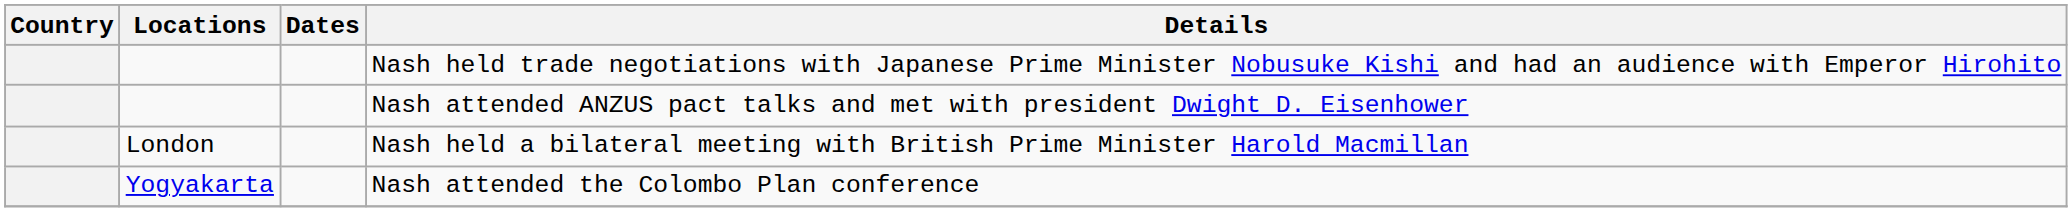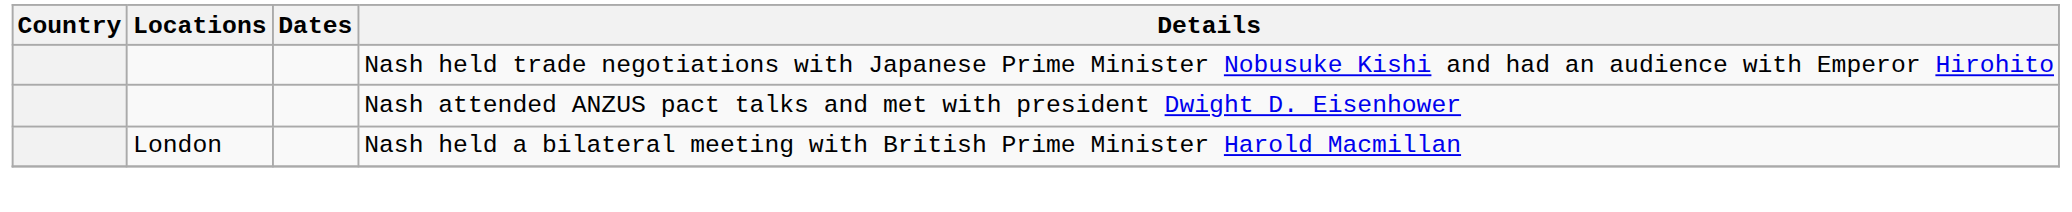 <table class="wikitable sortable" border="1" style="margin: 1em auto 1em auto">
 <tr>
 <th>Country</th>
 <th>Locations</th>
 <th>Dates</th>
 <th class="unsortable">Details</th>
 </tr>
 <tr>
 <th scope="row"></th>
 <td></td>
 <td></td>
 <td>Nash held trade negotiations with Japanese Prime Minister <a href='#'>Nobusuke Kishi</a> and had an audience with Emperor <a href='#'>Hirohito</a></td>
 </tr>
 <tr>
 <th scope="row"></th>
 <td></td>
 <td></td>
 <td>Nash attended ANZUS pact talks and met with president <a href='#'>Dwight D. Eisenhower</a></td>
 </tr>
 <tr>
 <th scope="row"></th>
 <td>London</td>
 <td></td>
 <td>Nash held a bilateral meeting with British Prime Minister <a href='#'>Harold Macmillan</a></td>
 </tr>
 <tr>
-<th scope="row"></th>
-<td><a href='#'>Yogyakarta</a></td>
-<td></td>
-<td>Nash attended the Colombo Plan conference</td>
-</tr>
-<tr>
 </tr>
 </table>
